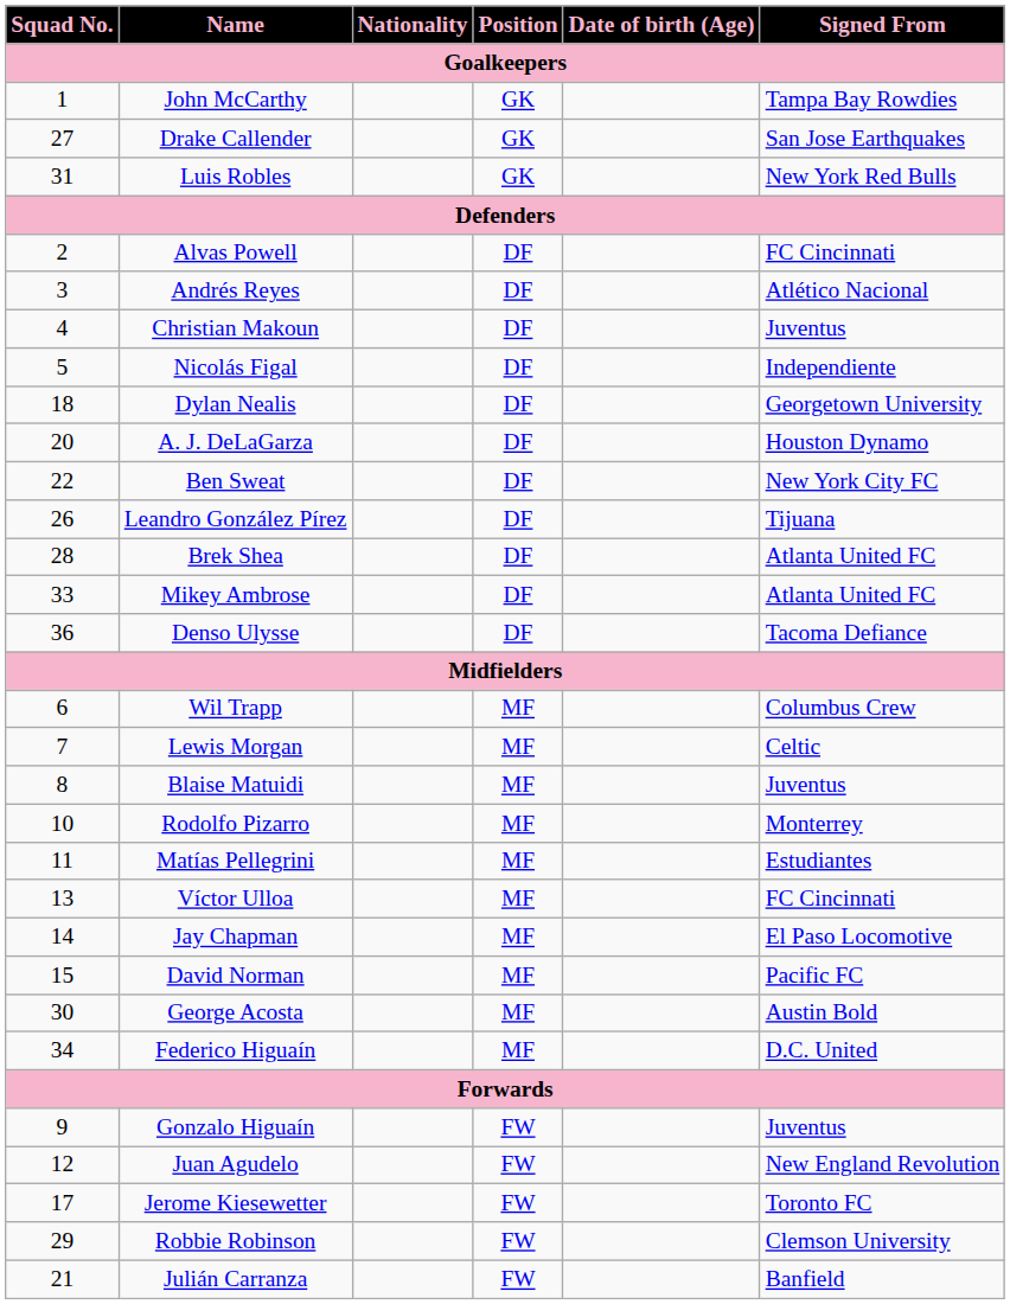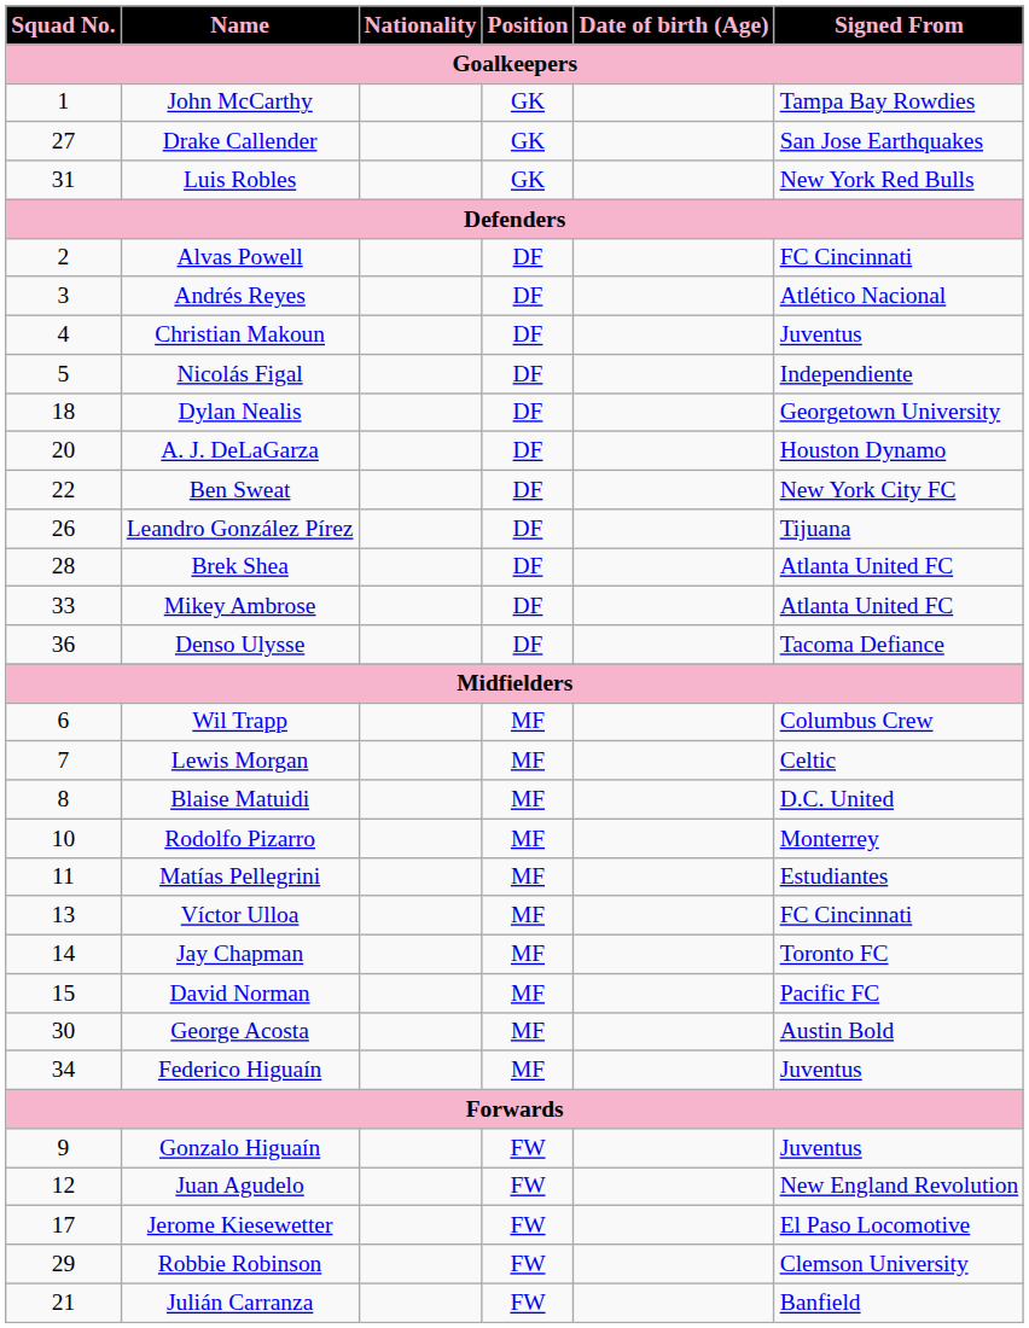 <table class="wikitable" style="text-align:center; font-size:90%;">
 <tr>
 <th style="background:#000000; color:#F7B5CD; text-align:center;">Squad No.</th>
 <th style="background:#000000; color:#F7B5CD; text-align:center;">Name</th>
 <th style="background:#000000; color:#F7B5CD; text-align:center;">Nationality</th>
 <th style="background:#000000; color:#F7B5CD; text-align:center;">Position</th>
 <th style="background:#000000; color:#F7B5CD; text-align:center;">Date of birth (Age)</th>
 <th style="background:#000000; color:#F7B5CD; text-align:center;">Signed From</th>
 </tr>
 <tr>
 <th colspan="9" style="background:#F7B5CD; color:#000000; text-align:center"><strong>Goalkeepers</strong></th>
 </tr>
 <tr>
 <td>1</td>
 <td><a href='#'>John McCarthy</a></td>
 <td></td>
 <td><a href='#'>GK</a></td>
 <td></td>
 <td align="left"> <a href='#'>Tampa Bay Rowdies</a></td>
 </tr>
 <tr>
 <td>27</td>
 <td><a href='#'>Drake Callender</a></td>
 <td></td>
 <td><a href='#'>GK</a></td>
 <td></td>
 <td align="left"> <a href='#'>San Jose Earthquakes</a></td>
 </tr>
 <tr>
 <td>31</td>
 <td><a href='#'>Luis Robles</a></td>
 <td></td>
 <td><a href='#'>GK</a></td>
 <td></td>
 <td align="left"> <a href='#'>New York Red Bulls</a></td>
 </tr>
 <tr>
 <th colspan="9" style="background:#F7B5CD; color:#000000; text-align:center"><strong>Defenders</strong></th>
 </tr>
 <tr>
 <td>2</td>
 <td><a href='#'>Alvas Powell</a></td>
 <td></td>
 <td><a href='#'>DF</a></td>
 <td></td>
 <td align="left"> <a href='#'>FC Cincinnati</a></td>
 </tr>
 <tr>
 <td>3</td>
 <td><a href='#'>Andrés Reyes</a></td>
 <td></td>
 <td><a href='#'>DF</a></td>
 <td></td>
 <td align="left"> <a href='#'>Atlético Nacional</a></td>
 </tr>
 <tr>
 <td>4</td>
 <td><a href='#'>Christian Makoun</a></td>
 <td></td>
 <td><a href='#'>DF</a></td>
 <td></td>
 <td align="left"> <a href='#'>Juventus</a></td>
 </tr>
 <tr>
 <td>5</td>
 <td><a href='#'>Nicolás Figal</a></td>
 <td></td>
 <td><a href='#'>DF</a></td>
 <td></td>
 <td align="left"> <a href='#'>Independiente</a></td>
 </tr>
 <tr>
 <td>18</td>
 <td><a href='#'>Dylan Nealis</a></td>
 <td></td>
 <td><a href='#'>DF</a></td>
 <td></td>
 <td align="left"> <a href='#'>Georgetown University</a></td>
 </tr>
 <tr>
 <td>20</td>
 <td><a href='#'>A. J. DeLaGarza</a></td>
 <td></td>
 <td><a href='#'>DF</a></td>
 <td></td>
 <td align="left"> <a href='#'>Houston Dynamo</a></td>
 </tr>
 <tr>
 <td>22</td>
 <td><a href='#'>Ben Sweat</a></td>
 <td></td>
 <td><a href='#'>DF</a></td>
 <td></td>
 <td align="left"> <a href='#'>New York City FC</a></td>
 </tr>
 <tr>
 <td>26</td>
 <td><a href='#'>Leandro González Pírez</a></td>
 <td></td>
 <td><a href='#'>DF</a></td>
 <td></td>
 <td align="left"> <a href='#'>Tijuana</a></td>
 </tr>
 <tr>
 <td>28</td>
 <td><a href='#'>Brek Shea</a></td>
 <td></td>
 <td><a href='#'>DF</a></td>
 <td></td>
 <td align="left"> <a href='#'>Atlanta United FC</a></td>
 </tr>
 <tr>
 <td>33</td>
 <td><a href='#'>Mikey Ambrose</a></td>
 <td></td>
 <td><a href='#'>DF</a></td>
 <td></td>
 <td align="left"> <a href='#'>Atlanta United FC</a></td>
 </tr>
 <tr>
 <td>36</td>
 <td><a href='#'>Denso Ulysse</a></td>
 <td></td>
 <td><a href='#'>DF</a></td>
 <td></td>
 <td align="left"> <a href='#'>Tacoma Defiance</a></td>
 </tr>
 <tr>
 <th colspan="9" style="background:#F7B5CD; color:#000000; text-align:center"><strong>Midfielders</strong></th>
 </tr>
 <tr>
 <td>6</td>
 <td><a href='#'>Wil Trapp</a></td>
 <td></td>
 <td><a href='#'>MF</a></td>
 <td></td>
 <td align="left"> <a href='#'>Columbus Crew</a></td>
 </tr>
 <tr>
 <td>7</td>
 <td><a href='#'>Lewis Morgan</a></td>
 <td></td>
 <td><a href='#'>MF</a></td>
 <td></td>
 <td align="left"> <a href='#'>Celtic</a></td>
 </tr>
 <tr>
 <td>8</td>
 <td><a href='#'>Blaise Matuidi</a></td>
 <td></td>
 <td><a href='#'>MF</a></td>
 <td></td>
-<td align="left"> <a href='#'>Juventus</a></td>
+<td align="left"> <a href='#'>D.C. United</a></td>
 </tr>
 <tr>
 <td>10</td>
 <td><a href='#'>Rodolfo Pizarro</a></td>
 <td></td>
 <td><a href='#'>MF</a></td>
 <td></td>
 <td align="left"> <a href='#'>Monterrey</a></td>
 </tr>
 <tr>
 <td>11</td>
 <td><a href='#'>Matías Pellegrini</a></td>
 <td></td>
 <td><a href='#'>MF</a></td>
 <td></td>
 <td align="left"> <a href='#'>Estudiantes</a></td>
 </tr>
 <tr>
 <td>13</td>
 <td><a href='#'>Víctor Ulloa</a></td>
 <td></td>
 <td><a href='#'>MF</a></td>
 <td></td>
 <td align="left"> <a href='#'>FC Cincinnati</a></td>
 </tr>
 <tr>
 <td>14</td>
 <td><a href='#'>Jay Chapman</a></td>
 <td></td>
 <td><a href='#'>MF</a></td>
 <td></td>
-<td align="left"> <a href='#'>El Paso Locomotive</a></td>
+<td align="left"> <a href='#'>Toronto FC</a></td>
 </tr>
 <tr>
 <td>15</td>
 <td><a href='#'>David Norman</a></td>
 <td></td>
 <td><a href='#'>MF</a></td>
 <td></td>
 <td align="left"> <a href='#'>Pacific FC</a></td>
 </tr>
 <tr>
 <td>30</td>
 <td><a href='#'>George Acosta</a></td>
 <td></td>
 <td><a href='#'>MF</a></td>
 <td></td>
 <td align="left"> <a href='#'>Austin Bold</a></td>
 </tr>
 <tr>
 <td>34</td>
 <td><a href='#'>Federico Higuaín</a></td>
 <td></td>
 <td><a href='#'>MF</a></td>
 <td></td>
-<td align="left"> <a href='#'>D.C. United</a></td>
+<td align="left"> <a href='#'>Juventus</a></td>
 </tr>
 <tr>
 <th colspan="9" style="background:#F7B5CD; color:#000000; text-align:center"><strong>Forwards</strong></th>
 </tr>
 <tr>
 <td>9</td>
 <td><a href='#'>Gonzalo Higuaín</a></td>
 <td></td>
 <td><a href='#'>FW</a></td>
 <td></td>
 <td align="left"> <a href='#'>Juventus</a></td>
 </tr>
 <tr>
 <td>12</td>
 <td><a href='#'>Juan Agudelo</a></td>
 <td></td>
 <td><a href='#'>FW</a></td>
 <td></td>
 <td align="left"> <a href='#'>New England Revolution</a></td>
 </tr>
 <tr>
 <td>17</td>
 <td><a href='#'>Jerome Kiesewetter</a></td>
 <td></td>
 <td><a href='#'>FW</a></td>
 <td></td>
-<td align="left"> <a href='#'>Toronto FC</a></td>
+<td align="left"> <a href='#'>El Paso Locomotive</a></td>
 </tr>
 <tr>
 <td>29</td>
 <td><a href='#'>Robbie Robinson</a></td>
 <td></td>
 <td><a href='#'>FW</a></td>
 <td></td>
 <td align="left"> <a href='#'>Clemson University</a></td>
 </tr>
 <tr>
 <td>21</td>
 <td><a href='#'>Julián Carranza</a></td>
 <td></td>
 <td><a href='#'>FW</a></td>
 <td></td>
 <td align="left"> <a href='#'>Banfield</a></td>
 </tr>
 </table>
